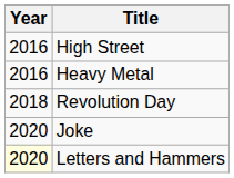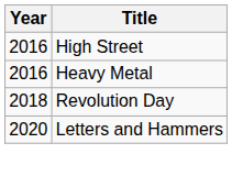 <table class="wikitable">
 <tr>
 <th>Year</th>
 <th>Title</th>
 </tr>
 <tr>
 <td>2016</td>
 <td>High Street</td>
 </tr>
 <tr>
 <td>2016</td>
 <td>Heavy Metal</td>
 </tr>
 <tr>
 <td>2018</td>
 <td>Revolution Day</td>
 </tr>
 <tr>
 <td>2020</td>
-<td>Joke</td>
-</tr>
-<tr>
-<td style="background: lightyellow;">2020</td>
 <td>Letters and Hammers</td>
 </tr>
 </table>
